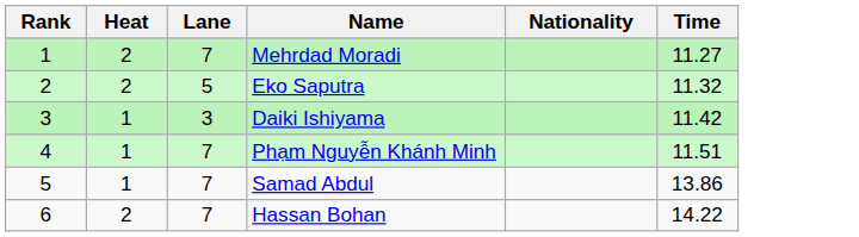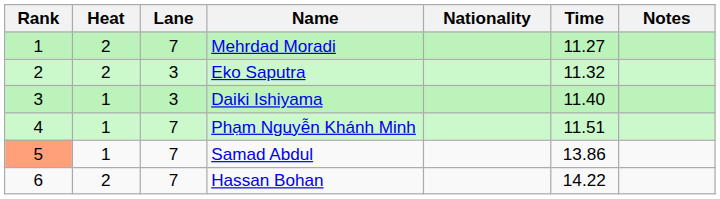 <table class="wikitable sortable" style="font-size:90%; text-align:center">
 <tr>
 <th width="50">Rank</th>
 <th width="50">Heat</th>
 <th width="50">Lane</th>
 <th width="175">Name</th>
 <th width="100">Nationality</th>
 <th width="50">Time</th>
+<th width="75">Notes</th>
 </tr>
 <tr bgcolor="#BBF3BB">
 <td>1</td>
 <td>2</td>
 <td>7</td>
 <td align="left"><a href='#'>Mehrdad Moradi</a></td>
 <td align="left"></td>
 <td>11.27</td>
+<td></td>
 </tr>
 <tr bgcolor="#CCF9CC">
 <td>2</td>
 <td>2</td>
-<td>5</td>
+<td>3</td>
 <td align="left"><a href='#'>Eko Saputra</a></td>
 <td align="left"></td>
 <td>11.32</td>
+<td></td>
 </tr>
 <tr bgcolor="#BBF3BB">
 <td>3</td>
 <td>1</td>
 <td>3</td>
 <td align="left"><a href='#'>Daiki Ishiyama</a></td>
 <td align="left"></td>
-<td>11.42</td>
+<td>11.40</td>
+<td></td>
 </tr>
 <tr bgcolor="#CCF9CC">
 <td>4</td>
 <td>1</td>
 <td>7</td>
 <td align="left"><a href='#'>Phạm Nguyễn Khánh Minh</a></td>
 <td align="left"></td>
 <td>11.51</td>
+<td></td>
 </tr>
 <tr>
-<td>5</td>
+<td style="background: lightsalmon;">5</td>
 <td>1</td>
 <td>7</td>
 <td align="left"><a href='#'>Samad Abdul</a></td>
 <td align="left"></td>
 <td>13.86</td>
+<td></td>
 </tr>
 <tr>
 <td>6</td>
 <td>2</td>
 <td>7</td>
 <td align="left"><a href='#'>Hassan Bohan</a></td>
 <td align="left"></td>
 <td>14.22</td>
+<td></td>
 </tr>
 </table>
